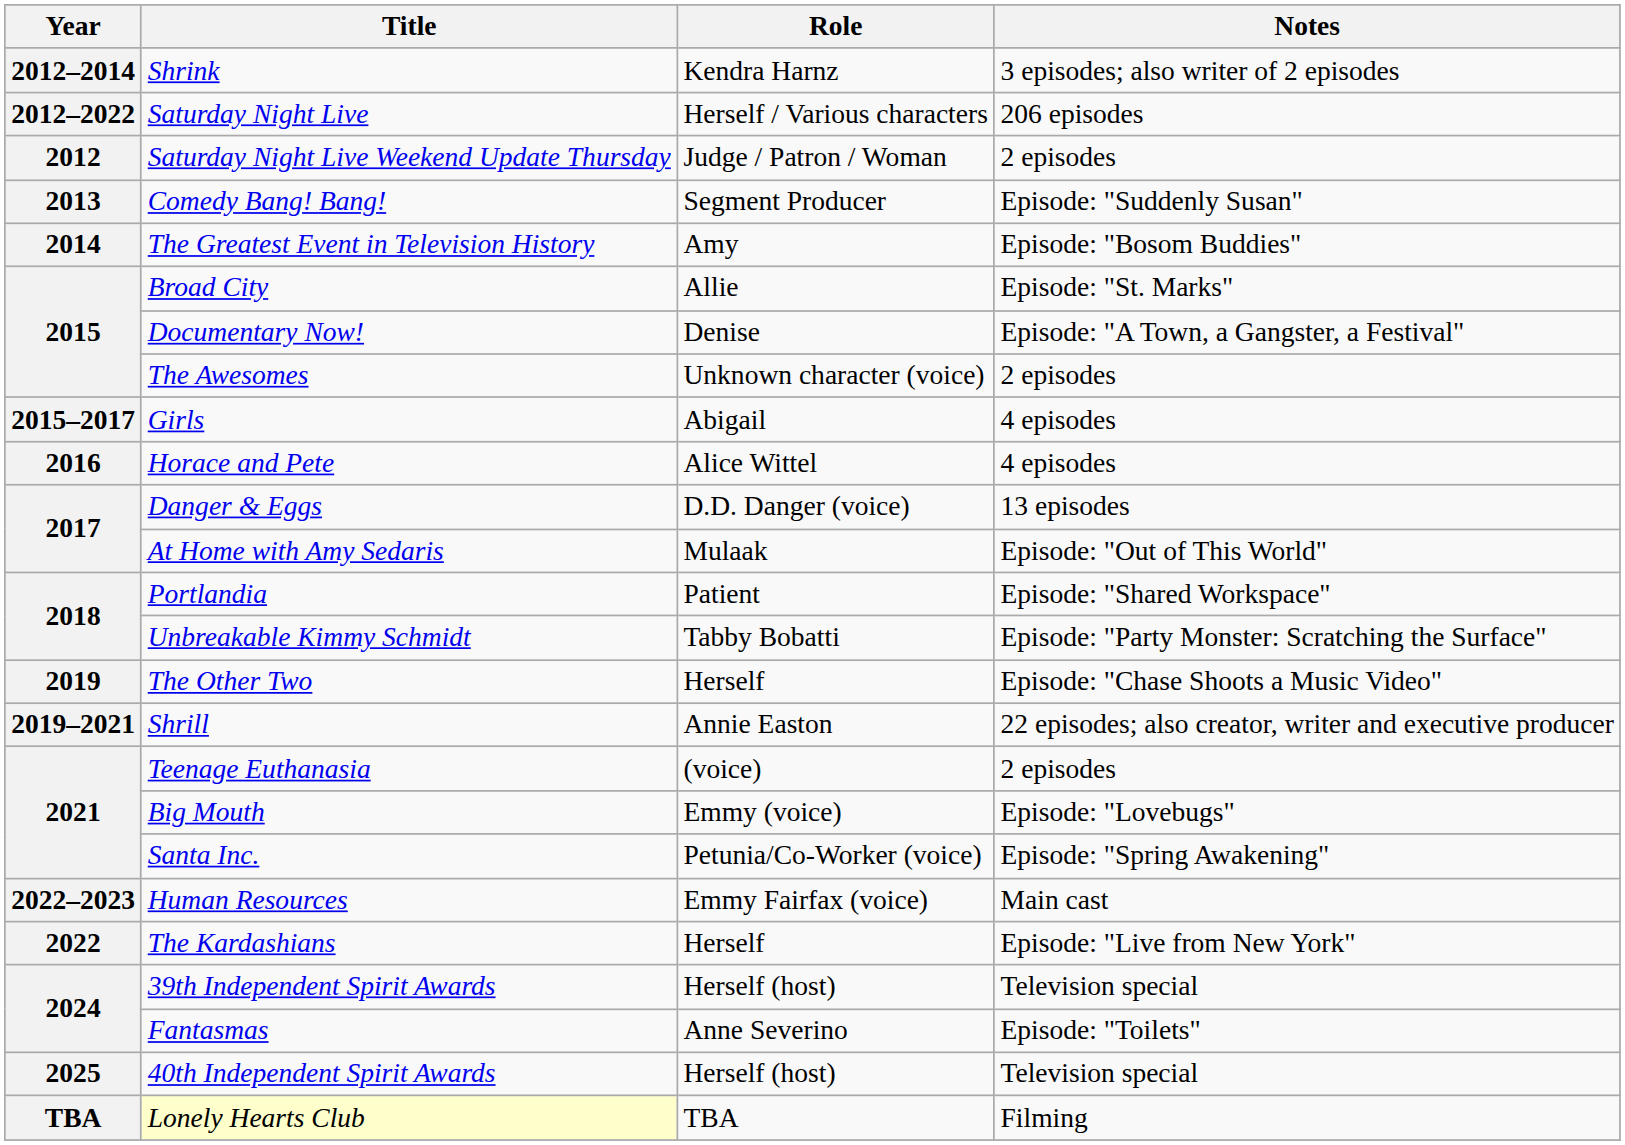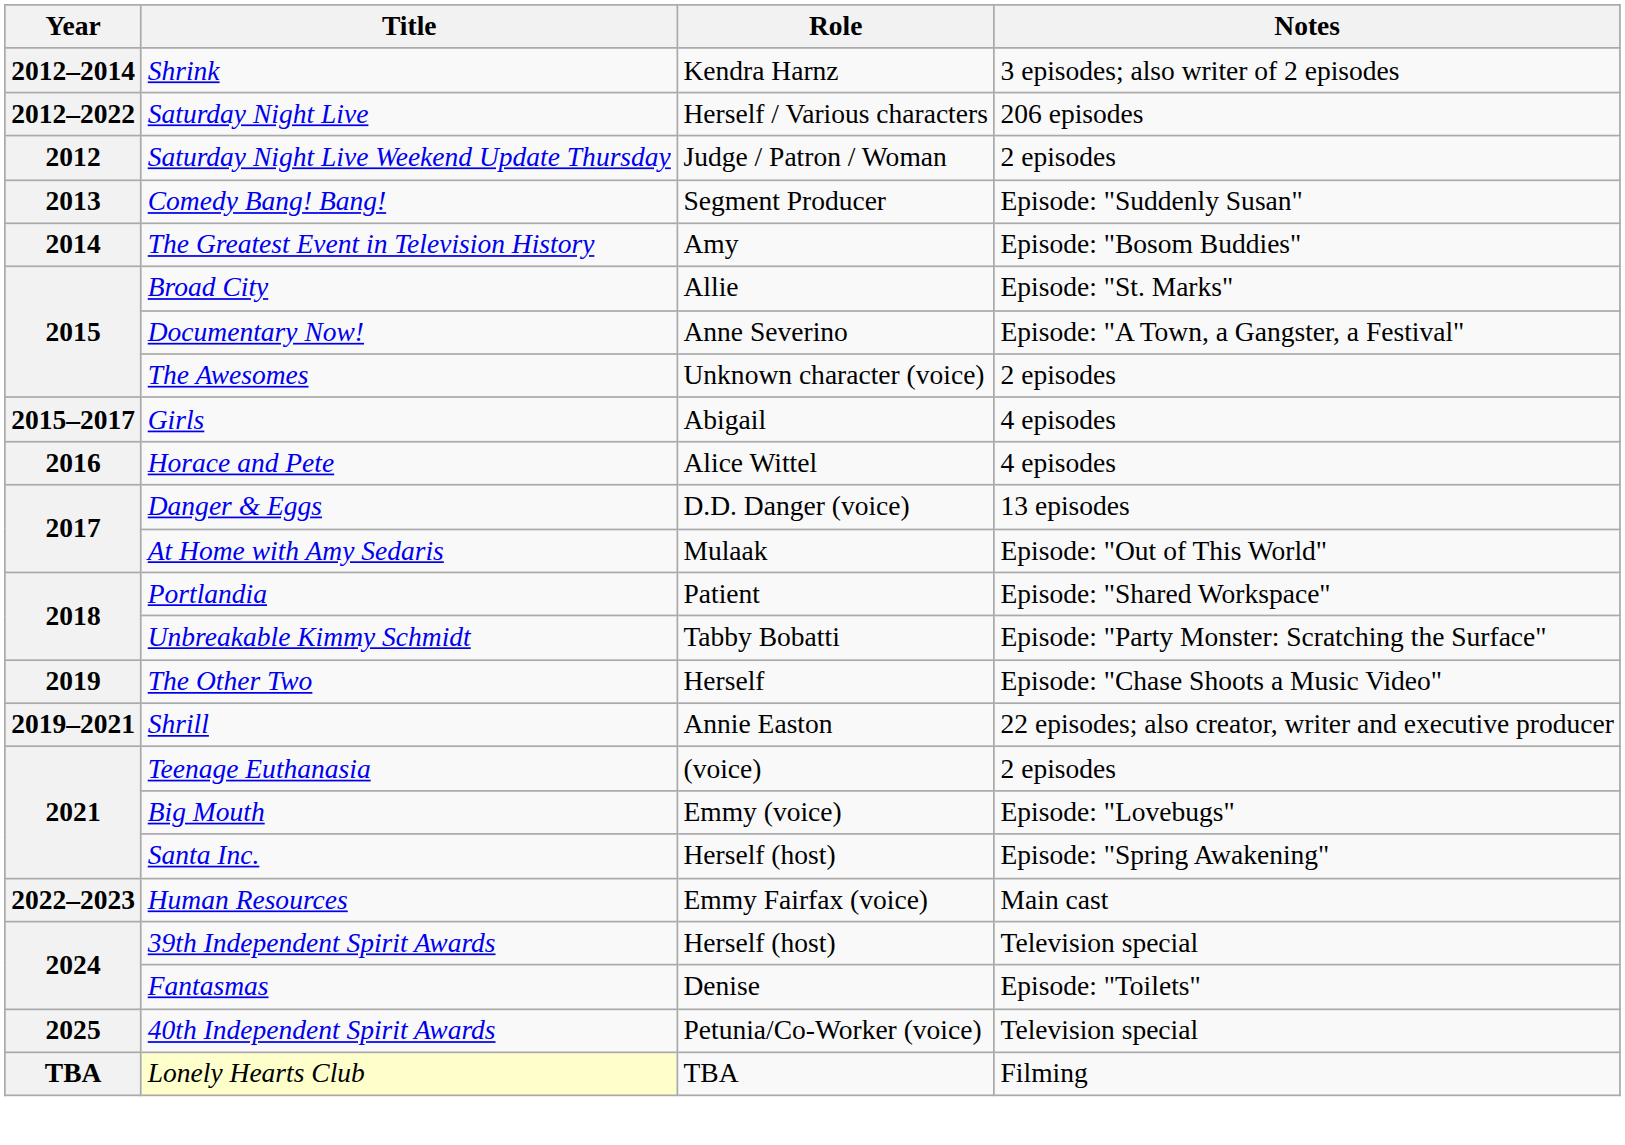 <table class = "wikitable sortable plainrowheaders">
 <tr>
 <th>Year</th>
 <th>Title</th>
 <th>Role</th>
 <th class = "unsortable">Notes</th>
 </tr>
 <tr>
 <th scope="row">2012–2014</th>
 <td><em><a href='#'>Shrink</a></em></td>
 <td>Kendra Harnz</td>
 <td>3 episodes; also writer of 2 episodes</td>
 </tr>
 <tr>
 <th scope="row">2012–2022</th>
 <td><em><a href='#'>Saturday Night Live</a></em></td>
 <td>Herself / Various characters</td>
 <td>206 episodes</td>
 </tr>
 <tr>
 <th scope="row">2012</th>
 <td><em><a href='#'>Saturday Night Live Weekend Update Thursday</a></em></td>
 <td>Judge / Patron / Woman</td>
 <td>2 episodes</td>
 </tr>
 <tr>
 <th scope="row">2013</th>
 <td><em><a href='#'>Comedy Bang! Bang!</a></em></td>
 <td>Segment Producer</td>
 <td>Episode: "Suddenly Susan"</td>
 </tr>
 <tr>
 <th scope="row">2014</th>
 <td><em><a href='#'>The Greatest Event in Television History</a></em></td>
 <td>Amy</td>
 <td>Episode: "Bosom Buddies"</td>
 </tr>
 <tr>
 <th scope="row" rowspan="3">2015</th>
 <td><em><a href='#'>Broad City</a></em></td>
 <td>Allie</td>
 <td>Episode: "St. Marks"</td>
 </tr>
 <tr>
 <td><em><a href='#'>Documentary Now!</a></em></td>
-<td>Denise</td>
+<td>Anne Severino</td>
 <td>Episode: "A Town, a Gangster, a Festival"</td>
 </tr>
 <tr>
 <td><em><a href='#'>The Awesomes</a></em></td>
 <td>Unknown character (voice)</td>
 <td>2 episodes</td>
 </tr>
 <tr>
 <th scope="row">2015–2017</th>
 <td><em><a href='#'>Girls</a></em></td>
 <td>Abigail</td>
 <td>4 episodes</td>
 </tr>
 <tr>
 <th scope="row">2016</th>
 <td><em><a href='#'>Horace and Pete</a></em></td>
 <td>Alice Wittel</td>
 <td>4 episodes</td>
 </tr>
 <tr>
 <th scope="row" rowspan="2">2017</th>
 <td><em><a href='#'>Danger & Eggs</a></em></td>
 <td>D.D. Danger (voice)</td>
 <td>13 episodes</td>
 </tr>
 <tr>
 <td><em><a href='#'>At Home with Amy Sedaris</a></em></td>
 <td>Mulaak</td>
 <td>Episode: "Out of This World"</td>
 </tr>
 <tr>
 <th scope="row" rowspan="2">2018</th>
 <td><em><a href='#'>Portlandia</a></em></td>
 <td>Patient</td>
 <td>Episode: "Shared Workspace"</td>
 </tr>
 <tr>
 <td><em><a href='#'>Unbreakable Kimmy Schmidt</a></em></td>
 <td>Tabby Bobatti</td>
 <td>Episode: "Party Monster: Scratching the Surface"</td>
 </tr>
 <tr>
 <th scope="row">2019</th>
 <td><em><a href='#'>The Other Two</a></em></td>
 <td>Herself</td>
 <td>Episode: "Chase Shoots a Music Video"</td>
 </tr>
 <tr>
 <th scope="row">2019–2021</th>
 <td><em><a href='#'>Shrill</a></em></td>
 <td>Annie Easton</td>
 <td>22 episodes; also creator, writer and executive producer</td>
 </tr>
 <tr>
 <th scope="row" rowspan="3">2021</th>
 <td><em><a href='#'>Teenage Euthanasia</a></em></td>
 <td>(voice)</td>
 <td>2 episodes</td>
 </tr>
 <tr>
 <td><em><a href='#'>Big Mouth</a></em></td>
 <td>Emmy (voice)</td>
 <td>Episode: "Lovebugs"</td>
 </tr>
 <tr>
 <td><em><a href='#'>Santa Inc.</a></em></td>
-<td>Petunia/Co-Worker (voice)</td>
+<td>Herself (host)</td>
 <td>Episode: "Spring Awakening"</td>
 </tr>
 <tr>
 <th scope="row">2022–2023</th>
 <td><em><a href='#'>Human Resources</a></em></td>
 <td>Emmy Fairfax (voice)</td>
 <td>Main cast</td>
 </tr>
 <tr>
-<th scope="row">2022</th>
-<td><em><a href='#'>The Kardashians</a></em></td>
-<td>Herself</td>
-<td>Episode: "Live from New York"</td>
-</tr>
-<tr>
 <th scope="row" rowspan="2">2024</th>
 <td><em><a href='#'>39th Independent Spirit Awards</a></em></td>
 <td>Herself (host)</td>
 <td>Television special</td>
 </tr>
 <tr>
 <td><em><a href='#'>Fantasmas</a></em></td>
-<td>Anne Severino</td>
+<td>Denise</td>
 <td>Episode: "Toilets"</td>
 </tr>
 <tr>
 <th scope="row">2025</th>
 <td><em><a href='#'>40th Independent Spirit Awards</a></em></td>
-<td>Herself (host)</td>
+<td>Petunia/Co-Worker (voice)</td>
 <td>Television special</td>
 </tr>
 <tr>
 <th scope="row">TBA</th>
 <td style="background:#FFFFCC;"><em>Lonely Hearts Club</em></td>
 <td>TBA</td>
 <td>Filming</td>
 </tr>
 </table>
